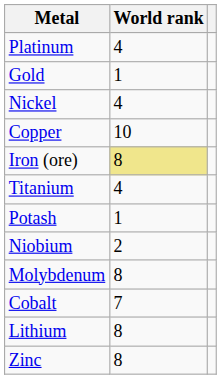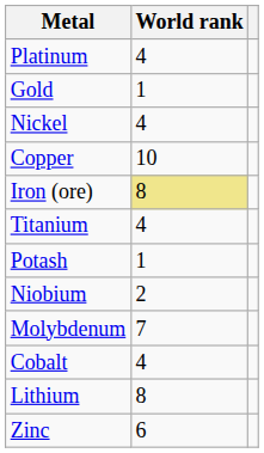 <table class="wikitable sortable">
 <tr>
 <th>Metal</th>
 <th>World rank</th>
 <th class=unsortable></th>
 </tr>
 <tr>
 <td><a href='#'>Platinum</a></td>
 <td>4</td>
 <td></td>
 </tr>
 <tr>
 <td><a href='#'>Gold</a></td>
 <td>1</td>
 <td></td>
 </tr>
 <tr>
 <td><a href='#'>Nickel</a></td>
 <td>4</td>
 <td></td>
 </tr>
 <tr>
 <td><a href='#'>Copper</a></td>
 <td>10</td>
 <td></td>
 </tr>
 <tr>
 <td><a href='#'>Iron</a> (ore)</td>
 <td style="background: khaki;">8</td>
 <td></td>
 </tr>
 <tr>
 <td><a href='#'>Titanium</a></td>
 <td>4</td>
 <td></td>
 </tr>
 <tr>
 <td><a href='#'>Potash</a></td>
 <td>1</td>
 <td></td>
 </tr>
 <tr>
 <td><a href='#'>Niobium</a></td>
 <td>2</td>
 <td></td>
 </tr>
 <tr>
 <td><a href='#'>Molybdenum</a></td>
-<td>8</td>
+<td>7</td>
 <td></td>
 </tr>
 <tr>
 <td><a href='#'>Cobalt</a></td>
-<td>7</td>
+<td>4</td>
 <td></td>
 </tr>
 <tr>
 <td><a href='#'>Lithium</a></td>
 <td>8</td>
 <td></td>
 </tr>
 <tr>
 <td><a href='#'>Zinc</a></td>
-<td>8</td>
+<td>6</td>
 <td></td>
 </tr>
 </table>
